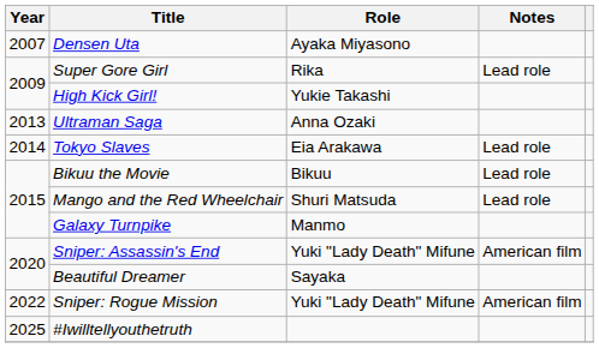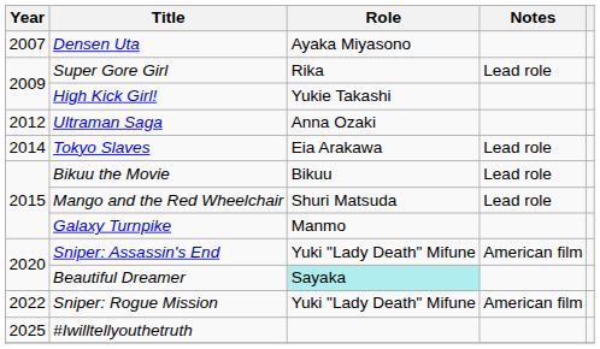 <table class="wikitable">
 <tr>
 <th>Year</th>
 <th>Title</th>
 <th>Role</th>
 <th>Notes</th>
 <th></th>
 </tr>
 <tr>
 <td>2007</td>
 <td><em><a href='#'>Densen Uta</a></em></td>
 <td>Ayaka Miyasono</td>
 <td></td>
 <td></td>
 </tr>
 <tr>
 <td rowspan=2>2009</td>
 <td><em>Super Gore Girl</em></td>
 <td>Rika</td>
 <td>Lead role</td>
 <td></td>
 </tr>
 <tr>
 <td><em><a href='#'>High Kick Girl!</a></em></td>
 <td>Yukie Takashi</td>
 <td></td>
 <td></td>
 </tr>
 <tr>
-<td>2013</td>
+<td>2012</td>
 <td><em><a href='#'>Ultraman Saga</a></em></td>
 <td>Anna Ozaki</td>
 <td></td>
 <td></td>
 </tr>
 <tr>
 <td>2014</td>
 <td><em><a href='#'>Tokyo Slaves</a></em></td>
 <td>Eia Arakawa</td>
 <td>Lead role</td>
 <td></td>
 </tr>
 <tr>
 <td rowspan=3>2015</td>
 <td><em>Bikuu the Movie</em></td>
 <td>Bikuu</td>
 <td>Lead role</td>
 <td></td>
 </tr>
 <tr>
 <td><em>Mango and the Red Wheelchair</em></td>
 <td>Shuri Matsuda</td>
 <td>Lead role</td>
 <td></td>
 </tr>
 <tr>
 <td><em><a href='#'>Galaxy Turnpike</a></em></td>
 <td>Manmo</td>
 <td></td>
 <td></td>
 </tr>
 <tr>
 <td rowspan=2>2020</td>
 <td><em><a href='#'>Sniper: Assassin's End</a></em></td>
 <td>Yuki "Lady Death" Mifune</td>
 <td>American film</td>
 <td></td>
 </tr>
 <tr>
 <td><em>Beautiful Dreamer</em></td>
-<td>Sayaka</td>
+<td style="background: paleturquoise;">Sayaka</td>
 <td></td>
 <td></td>
 </tr>
 <tr>
 <td>2022</td>
 <td><em>Sniper: Rogue Mission</em></td>
 <td>Yuki "Lady Death" Mifune</td>
 <td>American film</td>
 <td></td>
 </tr>
 <tr>
 <td>2025</td>
 <td><em>#Iwilltellyouthetruth</em></td>
 <td></td>
 <td></td>
 <td></td>
 </tr>
 <tr>
 </tr>
 </table>
